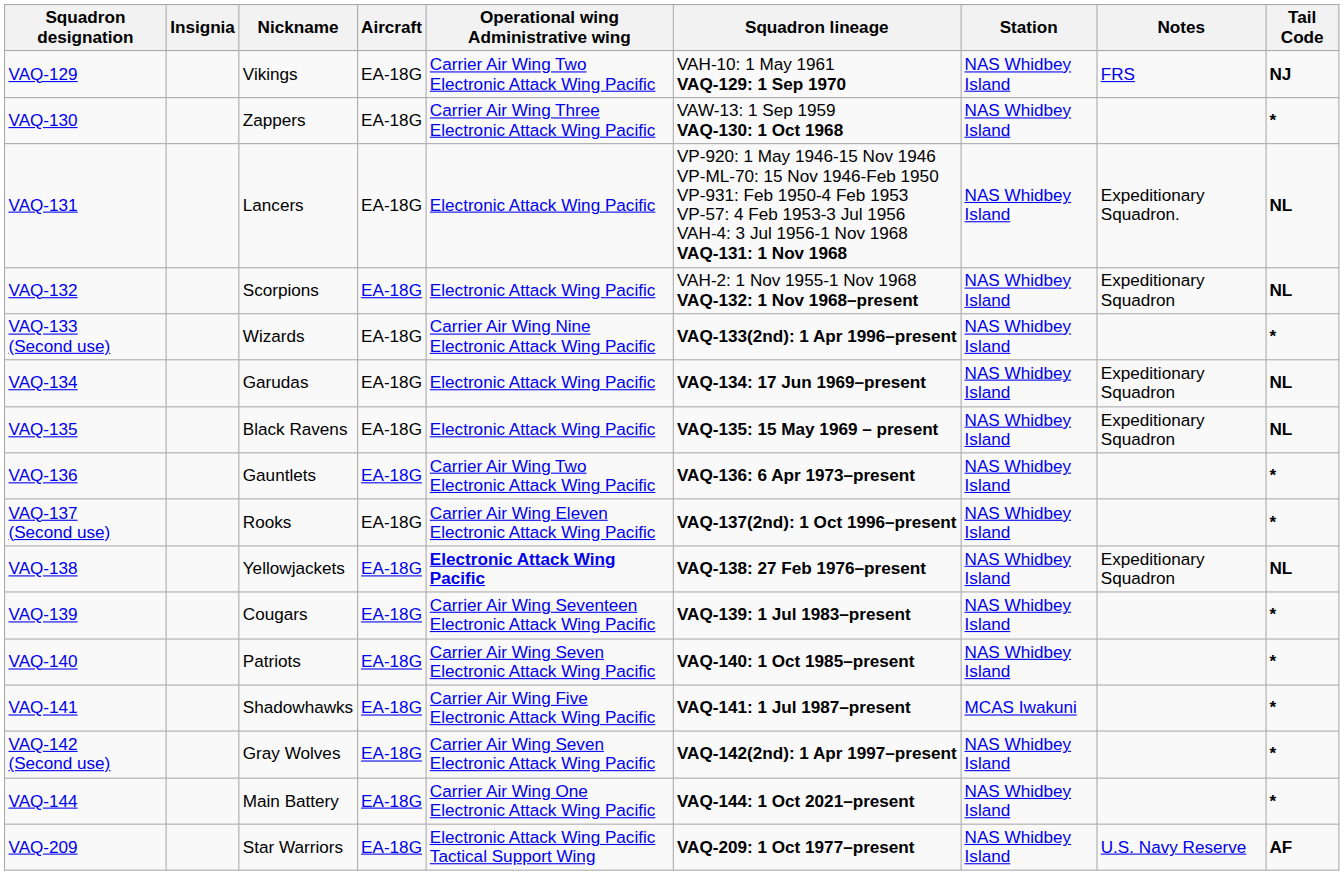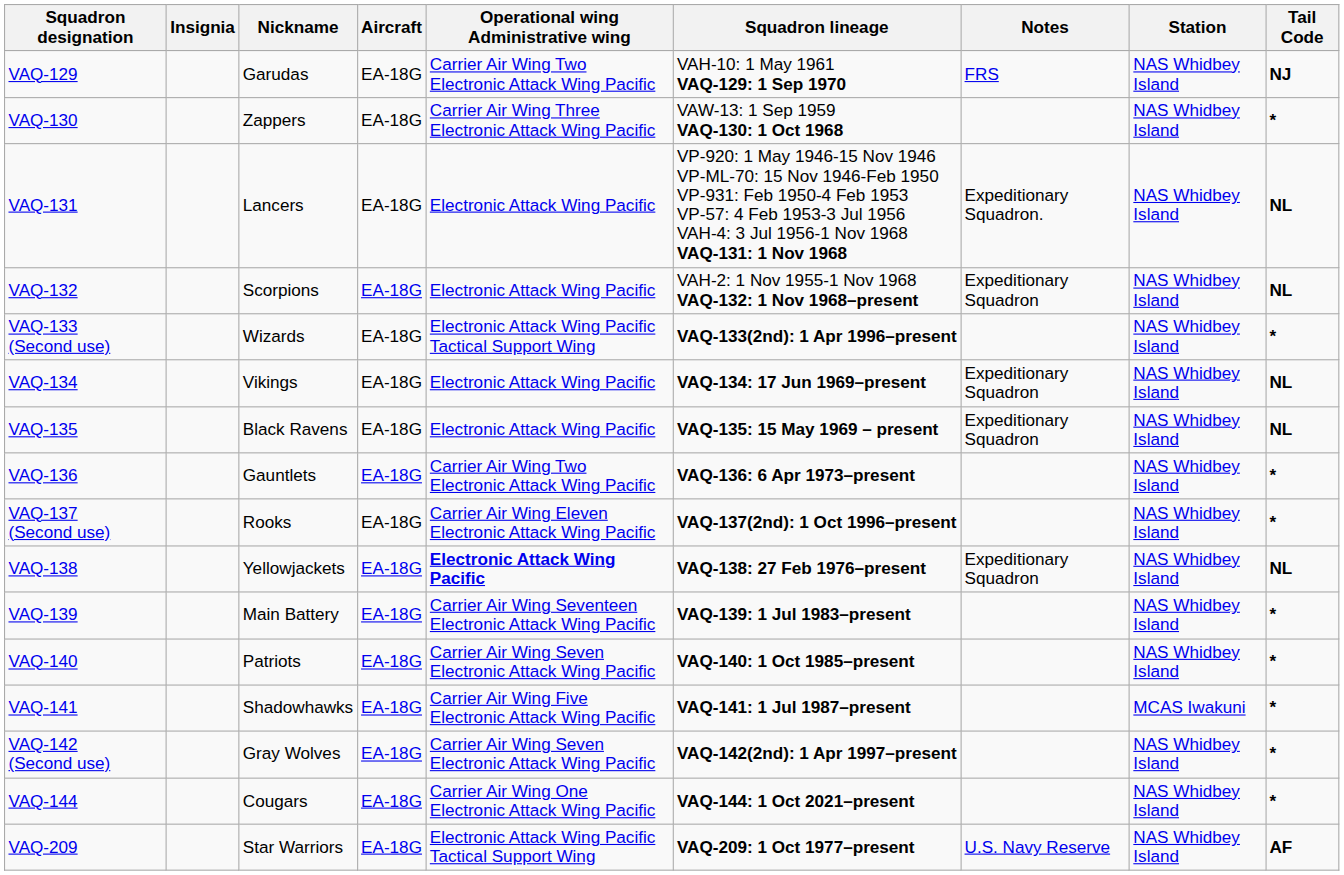 <table class="wikitable sortable">
 <tr>
 <th>Squadron designation</th>
 <th>Insignia</th>
 <th>Nickname</th>
 <th>Aircraft</th>
 <th>Operational wing<br>Administrative wing</th>
 <th>Squadron lineage</th>
+<th>Notes</th>
 <th>Station</th>
-<th>Notes</th>
 <th>Tail Code</th>
 </tr>
 <tr>
 <td><a href='#'>VAQ-129</a></td>
 <td></td>
-<td>Vikings</td>
+<td>Garudas</td>
 <td>EA-18G</td>
 <td><a href='#'>Carrier Air Wing Two</a><br><a href='#'>Electronic Attack Wing Pacific</a></td>
 <td>VAH-10: 1 May 1961<br><strong>VAQ-129: 1 Sep 1970</strong></td>
+<td><a href='#'>FRS</a></td>
 <td><a href='#'>NAS Whidbey Island</a></td>
-<td><a href='#'>FRS</a></td>
 <td><strong>NJ</strong></td>
 </tr>
 <tr>
 <td><a href='#'>VAQ-130</a></td>
 <td></td>
 <td>Zappers</td>
 <td>EA-18G</td>
 <td><a href='#'>Carrier Air Wing Three</a><br><a href='#'>Electronic Attack Wing Pacific</a></td>
 <td>VAW-13: 1 Sep 1959<br><strong>VAQ-130: 1 Oct 1968</strong></td>
+<td></td>
 <td><a href='#'>NAS Whidbey Island</a></td>
-<td></td>
 <td><strong>*</strong></td>
 </tr>
 <tr>
 <td><a href='#'>VAQ-131</a></td>
 <td></td>
 <td>Lancers</td>
 <td>EA-18G</td>
 <td><a href='#'>Electronic Attack Wing Pacific</a></td>
 <td>VP-920: 1 May 1946-15 Nov 1946<br>VP-ML-70: 15 Nov 1946-Feb 1950<br>VP-931: Feb 1950-4 Feb 1953<br>VP-57: 4 Feb 1953-3 Jul 1956<br>VAH-4: 3 Jul 1956-1 Nov 1968<br><strong>VAQ-131: 1 Nov 1968</strong></td>
+<td>Expeditionary Squadron.<br></td>
 <td><a href='#'>NAS Whidbey Island</a></td>
-<td>Expeditionary Squadron.<br></td>
 <td><strong>NL</strong></td>
 </tr>
 <tr>
 <td><a href='#'>VAQ-132</a></td>
 <td></td>
 <td>Scorpions</td>
 <td><a href='#'>EA-18G</a></td>
 <td><a href='#'>Electronic Attack Wing Pacific</a></td>
 <td>VAH-2: 1 Nov 1955-1 Nov 1968<br><strong>VAQ-132: 1 Nov 1968–present</strong></td>
+<td>Expeditionary Squadron</td>
 <td><a href='#'>NAS Whidbey Island</a></td>
-<td>Expeditionary Squadron</td>
 <td><strong>NL</strong></td>
 </tr>
 <tr>
 <td><a href='#'>VAQ-133<br>(Second use)</a></td>
 <td></td>
 <td>Wizards</td>
 <td>EA-18G</td>
-<td><a href='#'>Carrier Air Wing Nine</a><br><a href='#'>Electronic Attack Wing Pacific</a></td>
+<td><a href='#'>Electronic Attack Wing Pacific</a><br><a href='#'>Tactical Support Wing</a></td>
 <td><strong>VAQ-133(2nd): 1 Apr 1996–present</strong></td>
+<td></td>
 <td><a href='#'>NAS Whidbey Island</a></td>
-<td></td>
 <td><strong>*</strong></td>
 </tr>
 <tr>
 <td><a href='#'>VAQ-134</a></td>
 <td></td>
-<td>Garudas</td>
+<td>Vikings</td>
 <td>EA-18G</td>
 <td><a href='#'>Electronic Attack Wing Pacific</a></td>
 <td><strong>VAQ-134: 17 Jun 1969–present</strong></td>
+<td>Expeditionary Squadron</td>
 <td><a href='#'>NAS Whidbey Island</a></td>
-<td>Expeditionary Squadron</td>
 <td><strong>NL</strong></td>
 </tr>
 <tr>
 <td><a href='#'>VAQ-135</a></td>
 <td></td>
 <td>Black Ravens</td>
 <td>EA-18G</td>
 <td><a href='#'>Electronic Attack Wing Pacific</a></td>
 <td><strong>VAQ-135: 15 May 1969 – present</strong></td>
+<td>Expeditionary Squadron</td>
 <td><a href='#'>NAS Whidbey Island</a></td>
-<td>Expeditionary Squadron</td>
 <td><strong>NL</strong></td>
 </tr>
 <tr>
 <td><a href='#'>VAQ-136</a></td>
 <td></td>
 <td>Gauntlets</td>
 <td><a href='#'>EA-18G</a></td>
 <td><a href='#'>Carrier Air Wing Two</a><br><a href='#'>Electronic Attack Wing Pacific</a></td>
 <td><strong>VAQ-136: 6 Apr 1973–present</strong></td>
+<td></td>
 <td><a href='#'>NAS Whidbey Island</a></td>
-<td></td>
 <td><strong>*</strong></td>
 </tr>
 <tr>
 <td><a href='#'>VAQ-137<br>(Second use)</a></td>
 <td></td>
 <td>Rooks</td>
 <td>EA-18G</td>
 <td><a href='#'>Carrier Air Wing Eleven</a><br><a href='#'>Electronic Attack Wing Pacific</a></td>
 <td><strong>VAQ-137(2nd): 1 Oct 1996–present</strong></td>
+<td></td>
 <td><a href='#'>NAS Whidbey Island</a></td>
-<td></td>
 <td><strong>*</strong></td>
 </tr>
 <tr>
 <td><a href='#'>VAQ-138</a></td>
 <td></td>
 <td>Yellowjackets</td>
 <td><a href='#'>EA-18G</a></td>
 <td><strong><a href='#'>Electronic Attack Wing Pacific</a></strong></td>
 <td><strong>VAQ-138: 27 Feb 1976–present</strong></td>
+<td>Expeditionary Squadron</td>
 <td><a href='#'>NAS Whidbey Island</a></td>
-<td>Expeditionary Squadron</td>
 <td><strong>NL</strong></td>
 </tr>
 <tr>
 <td><a href='#'>VAQ-139</a></td>
 <td></td>
-<td>Cougars</td>
+<td>Main Battery</td>
 <td><a href='#'>EA-18G</a></td>
 <td style="white-space: nowrap;"><a href='#'>Carrier Air Wing Seventeen</a><br><a href='#'>Electronic Attack Wing Pacific</a></td>
 <td><strong>VAQ-139: 1 Jul 1983–present</strong></td>
+<td></td>
 <td><a href='#'>NAS Whidbey Island</a></td>
-<td></td>
 <td><strong>*</strong></td>
 </tr>
 <tr>
 <td><a href='#'>VAQ-140</a></td>
 <td></td>
 <td>Patriots</td>
 <td><a href='#'>EA-18G</a></td>
 <td><a href='#'>Carrier Air Wing Seven</a><br><a href='#'>Electronic Attack Wing Pacific</a></td>
 <td><strong>VAQ-140: 1 Oct 1985–present</strong></td>
+<td></td>
 <td><a href='#'>NAS Whidbey Island</a></td>
-<td></td>
 <td><strong>*</strong></td>
 </tr>
 <tr>
 <td><a href='#'>VAQ-141</a></td>
 <td></td>
 <td>Shadowhawks</td>
 <td><a href='#'>EA-18G</a></td>
 <td><a href='#'>Carrier Air Wing Five</a><br><a href='#'>Electronic Attack Wing Pacific</a></td>
 <td><strong>VAQ-141: 1 Jul 1987–present</strong></td>
+<td></td>
 <td><a href='#'>MCAS Iwakuni</a></td>
-<td></td>
 <td><strong>*</strong></td>
 </tr>
 <tr>
 <td><a href='#'>VAQ-142<br>(Second use)</a></td>
 <td></td>
 <td>Gray Wolves</td>
 <td><a href='#'>EA-18G</a></td>
 <td><a href='#'>Carrier Air Wing Seven</a><br><a href='#'>Electronic Attack Wing Pacific</a></td>
 <td style="white-space: nowrap;"><strong>VAQ-142(2nd): 1 Apr 1997–present</strong></td>
+<td></td>
 <td><a href='#'>NAS Whidbey Island</a></td>
-<td></td>
 <td><strong>*</strong></td>
 </tr>
 <tr>
 <td><a href='#'>VAQ-144</a></td>
 <td></td>
-<td>Main Battery</td>
+<td>Cougars</td>
 <td><a href='#'>EA-18G</a></td>
 <td><a href='#'>Carrier Air Wing One</a><br><a href='#'>Electronic Attack Wing Pacific</a></td>
 <td><strong>VAQ-144: 1 Oct 2021–present</strong></td>
+<td></td>
 <td><a href='#'>NAS Whidbey Island</a></td>
-<td></td>
 <td><strong>*</strong></td>
 </tr>
 <tr>
 <td><a href='#'>VAQ-209</a></td>
 <td></td>
 <td>Star Warriors</td>
 <td><a href='#'>EA-18G</a></td>
 <td><a href='#'>Electronic Attack Wing Pacific</a><br><a href='#'>Tactical Support Wing</a></td>
 <td><strong>VAQ-209: 1 Oct 1977–present</strong></td>
+<td><a href='#'>U.S. Navy Reserve</a></td>
 <td><a href='#'>NAS Whidbey Island</a></td>
-<td><a href='#'>U.S. Navy Reserve</a></td>
 <td><strong>AF</strong></td>
 </tr>
 </table>
